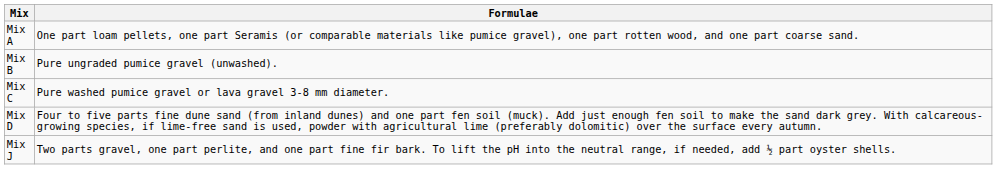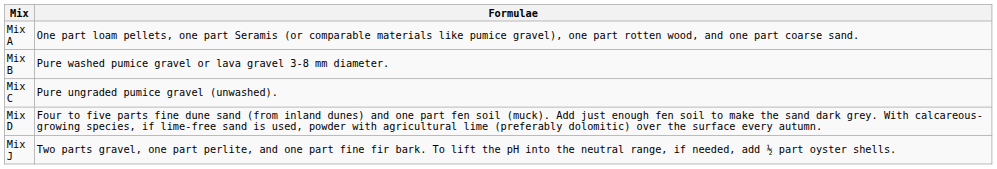 <table class="wikitable">
 <tr>
 <th>Mix</th>
 <th>Formulae</th>
 </tr>
 <tr>
 <td>Mix A</td>
 <td>One part loam pellets, one part Seramis (or comparable materials like pumice gravel), one part rotten wood, and one part coarse sand.</td>
 </tr>
 <tr>
 <td>Mix B</td>
-<td>Pure ungraded pumice gravel (unwashed).</td>
+<td>Pure washed pumice gravel or lava gravel 3-8 mm diameter.</td>
 </tr>
 <tr>
 <td>Mix C</td>
-<td>Pure washed pumice gravel or lava gravel 3-8 mm diameter.</td>
+<td>Pure ungraded pumice gravel (unwashed).</td>
 </tr>
 <tr>
 <td>Mix D</td>
 <td>Four to five parts fine dune sand (from inland dunes) and one part fen soil (muck). Add just enough fen soil to make the sand dark grey. With calcareous-growing species, if lime-free sand is used, powder with agricultural lime (preferably dolomitic) over the surface every autumn.</td>
 </tr>
 <tr>
 <td>Mix J</td>
 <td>Two parts gravel, one part perlite, and one part fine fir bark. To lift the pH into the neutral range, if needed, add ½ part oyster shells.</td>
 </tr>
 </table>
